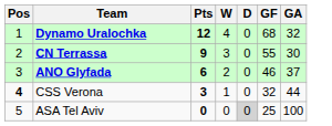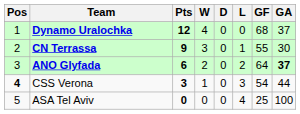 <table class="wikitable" style="text-align:center;">
 <tr>
 <th>Pos</th>
 <th width="200">Team</th>
 <th width="20">Pts</th>
 <th width="20">W</th>
 <th width="20">D</th>
+<th width="20">L</th>
 <th width="20">GF</th>
 <th width="20">GA</th>
 </tr>
 <tr align="center" bgcolor="ccffcc">
 <td>1</td>
 <td align="left"><strong> <a href='#'>Dynamo Uralochka</a></strong></td>
 <td><strong>12</strong></td>
 <td>4</td>
 <td>0</td>
+<td>0</td>
 <td>68</td>
-<td>32</td>
+<td>37</td>
 </tr>
 <tr align="center" bgcolor="ccffcc">
 <td>2</td>
 <td align="left"><strong> <a href='#'>CN Terrassa</a></strong></td>
 <td><strong>9</strong></td>
 <td>3</td>
 <td>0</td>
+<td>1</td>
 <td>55</td>
 <td>30</td>
 </tr>
 <tr align="center" bgcolor="ccffcc">
 <td>3</td>
 <td align="left"><strong> <a href='#'>ANO Glyfada</a></strong></td>
 <td><strong>6</strong></td>
 <td>2</td>
 <td>0</td>
-<td>46</td>
-<td>37</td>
+<td>2</td>
+<td>64</td>
+<td><strong>37</strong></td>
 </tr>
 <tr align="center">
 <td><strong>4</strong></td>
 <td align="left"> CSS Verona</td>
 <td><strong>3</strong></td>
 <td>1</td>
 <td>0</td>
-<td>32</td>
+<td>3</td>
+<td>54</td>
 <td>44</td>
 </tr>
 <tr align="center">
 <td>5</td>
 <td align="left"> ASA Tel Aviv</td>
 <td><strong>0</strong></td>
 <td>0</td>
-<td style="background: lightgrey;">0</td>
+<td>0</td>
+<td>4</td>
 <td>25</td>
 <td>100</td>
 </tr>
 </table>
